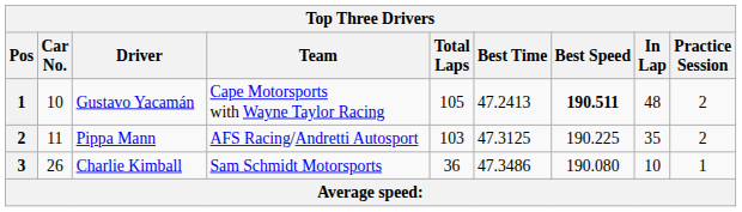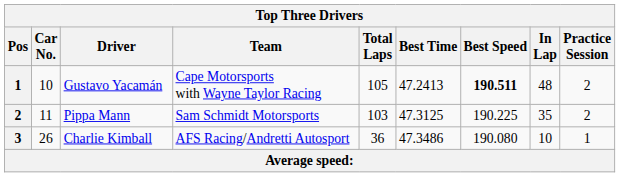 <table class="wikitable" style="font-size:95%;">
 <tr>
 <th colspan=9>Top Three Drivers</th>
 </tr>
 <tr>
 <th>Pos</th>
 <th>Car<br>No.</th>
 <th>Driver</th>
 <th>Team</th>
 <th>Total<br>Laps</th>
 <th>Best Time</th>
 <th>Best Speed</th>
 <th>In<br>Lap</th>
 <th>Practice <br>Session</th>
 </tr>
 <tr>
 <th>1</th>
 <td align=center>10</td>
 <td nowrap> <a href='#'>Gustavo Yacamán</a>  </td>
 <td align=left> <a href='#'>Cape Motorsports</a><br>with <a href='#'>Wayne Taylor Racing</a></td>
 <td align=center>105</td>
 <td>47.2413</td>
 <td align=center><strong>190.511</strong></td>
 <td align=center>48</td>
 <td align=center>2</td>
 </tr>
 <tr>
 <th>2</th>
 <td align=center>11</td>
 <td nowrap> <a href='#'>Pippa Mann</a></td>
-<td align=left> <a href='#'>AFS Racing</a>/<a href='#'>Andretti Autosport</a>  </td>
+<td align=left> <a href='#'>Sam Schmidt Motorsports</a></td>
 <td align=center>103</td>
 <td>47.3125</td>
 <td align=center>190.225</td>
 <td align=center>35</td>
 <td align=center>2</td>
 </tr>
 <tr>
 <th>3</th>
 <td align=center>26</td>
 <td nowrap> <a href='#'>Charlie Kimball</a></td>
-<td align=left> <a href='#'>Sam Schmidt Motorsports</a></td>
+<td align=left> <a href='#'>AFS Racing</a>/<a href='#'>Andretti Autosport</a>  </td>
 <td align=center>36</td>
 <td>47.3486</td>
 <td align=center>190.080</td>
 <td align=center>10</td>
 <td align=center>1</td>
 </tr>
 <tr>
 <th colspan=9>Average speed: </th>
 </tr>
 </table>
